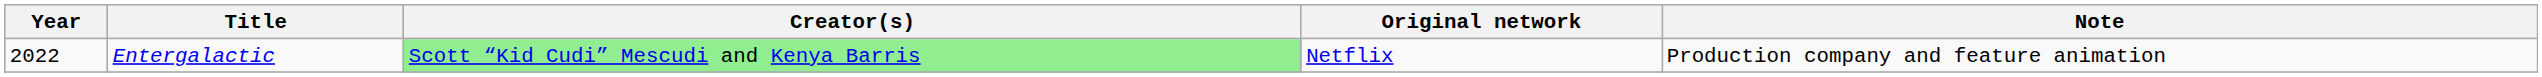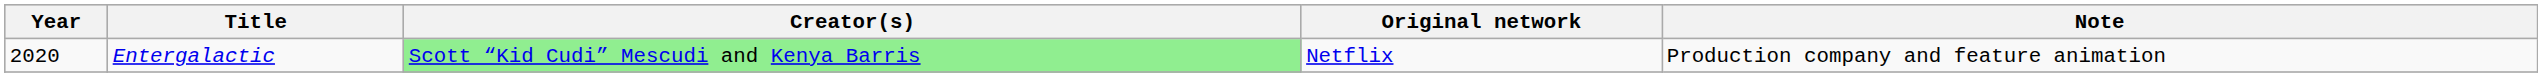 <table class="wikitable" style="width: 100%">
 <tr>
 <th>Year</th>
 <th>Title</th>
 <th>Creator(s)</th>
 <th>Original network</th>
 <th>Note</th>
 </tr>
 <tr>
-<td>2022</td>
+<td>2020</td>
 <td><em><a href='#'>Entergalactic</a></em></td>
 <td style="background: lightgreen;"><a href='#'>Scott “Kid Cudi” Mescudi</a> and <a href='#'>Kenya Barris</a></td>
 <td><a href='#'>Netflix</a></td>
 <td>Production company and feature animation</td>
 </tr>
 </table>
